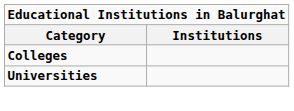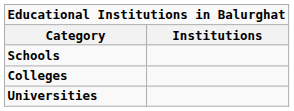 <table class="wikitable sortable">
 <tr>
 <td colspan="2"><strong>Educational Institutions in Balurghat</strong></td>
 </tr>
 <tr>
 <th>Category</th>
 <th>Institutions</th>
+</tr>
+<tr>
+<td><strong>Schools</strong></td>
+<td></td>
 </tr>
 <tr>
 <td><strong>Colleges</strong></td>
 <td></td>
 </tr>
 <tr>
 <td><strong>Universities</strong></td>
 <td></td>
 </tr>
 </table>
